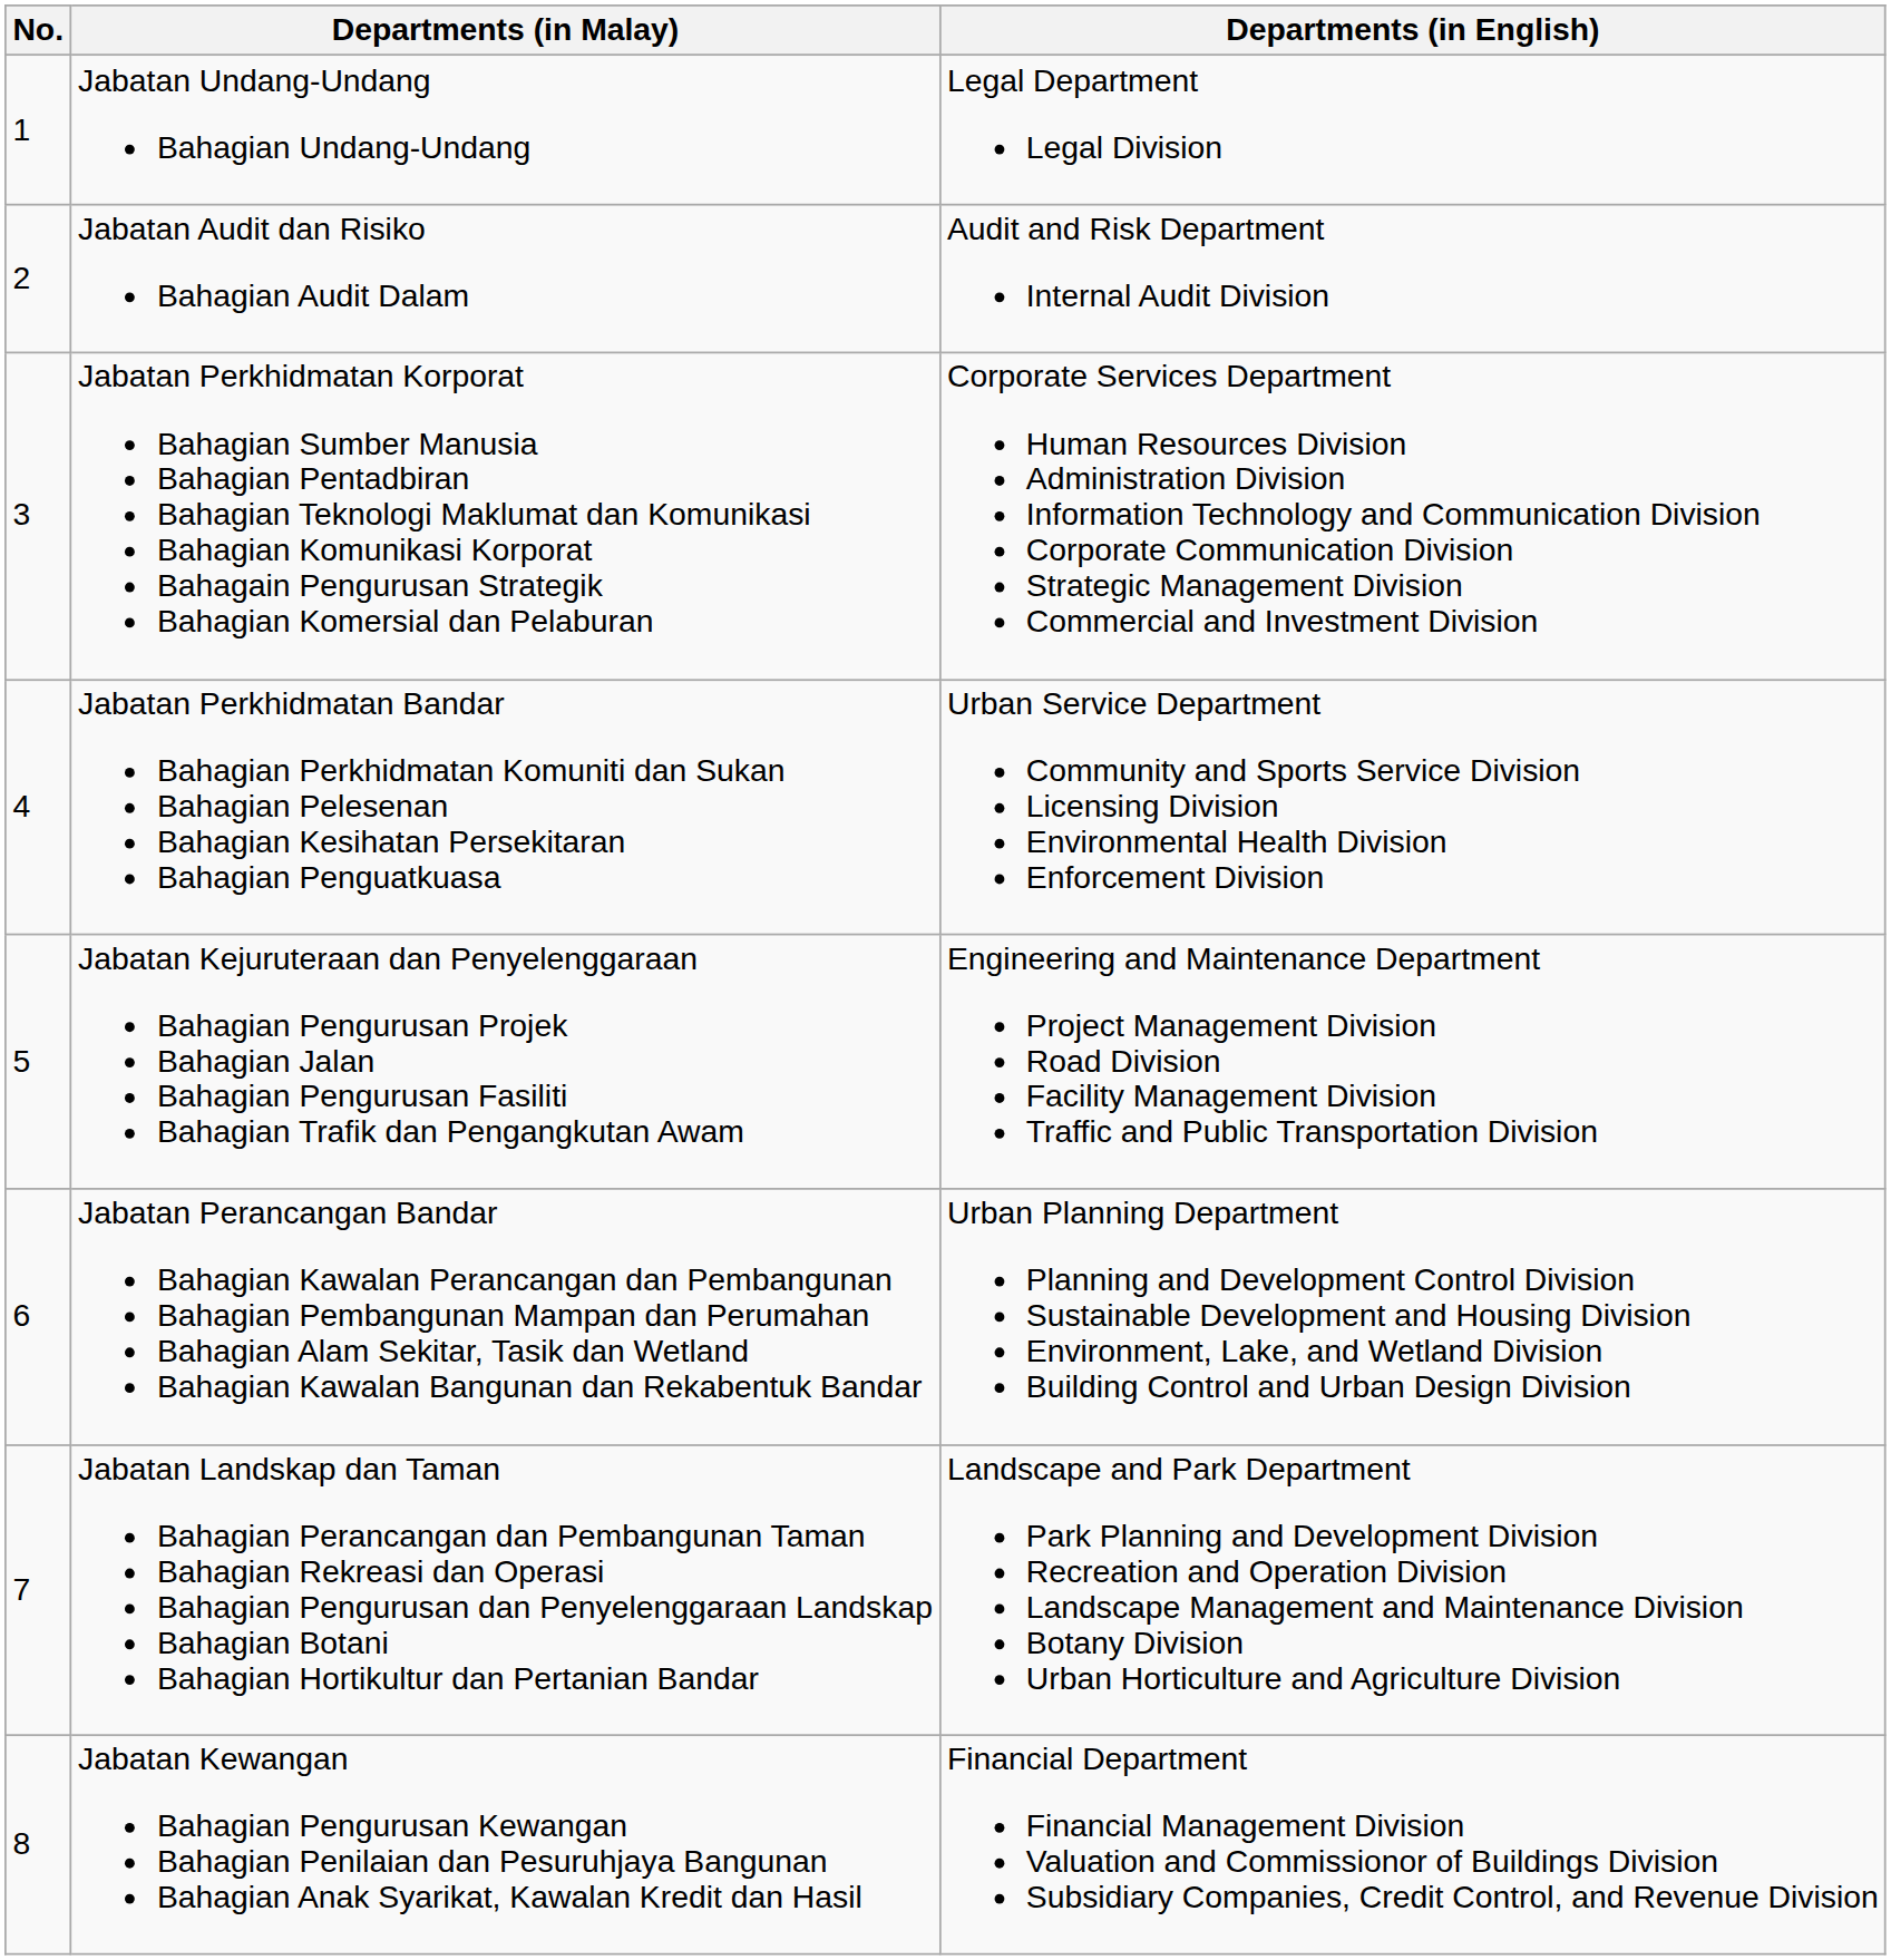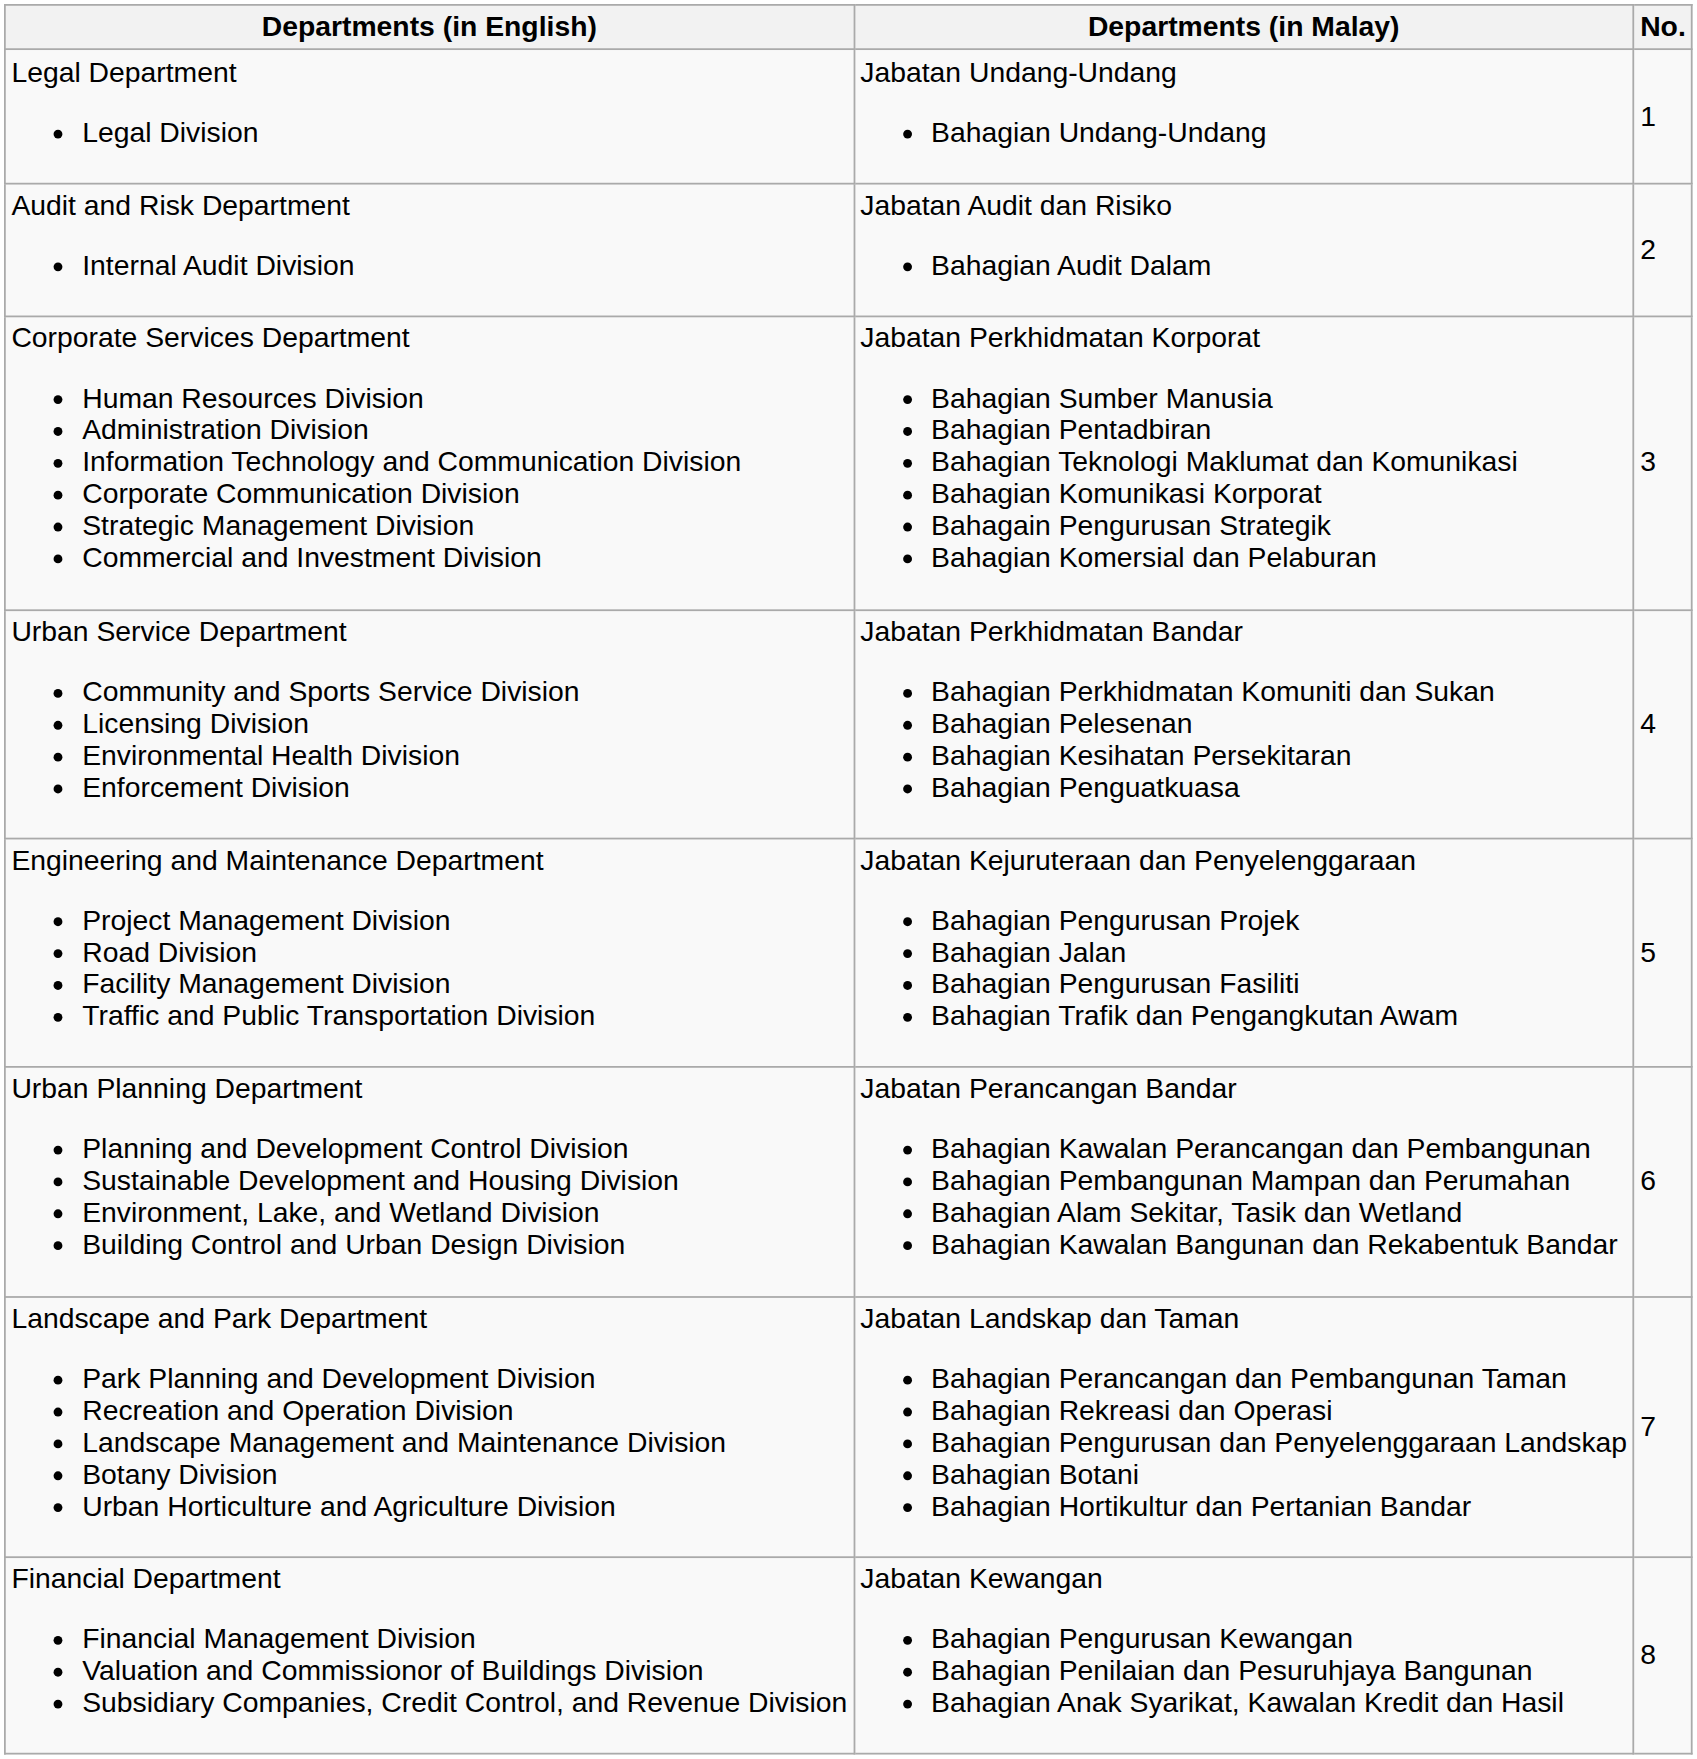 <table class="wikitable">
 <tr>
+<th>Departments (in English)</th>
+<th>Departments (in Malay)</th>
 <th>No.</th>
-<th>Departments (in Malay)</th>
-<th>Departments (in English)</th>
 </tr>
 <tr>
+<td>Legal Department<br><ul><li>Legal Division</li></ul></td>
+<td>Jabatan Undang-Undang<br><ul><li>Bahagian Undang-Undang</li></ul></td>
 <td>1</td>
-<td>Jabatan Undang-Undang<br><ul><li>Bahagian Undang-Undang</li></ul></td>
-<td>Legal Department<br><ul><li>Legal Division</li></ul></td>
 </tr>
 <tr>
+<td>Audit and Risk Department<br><ul><li>Internal Audit Division</li></ul></td>
+<td>Jabatan Audit dan Risiko<br><ul><li>Bahagian Audit Dalam</li></ul></td>
 <td>2</td>
-<td>Jabatan Audit dan Risiko<br><ul><li>Bahagian Audit Dalam</li></ul></td>
-<td>Audit and Risk Department<br><ul><li>Internal Audit Division</li></ul></td>
 </tr>
 <tr>
+<td>Corporate Services Department<br><ul><li>Human Resources Division</li><li>Administration Division</li><li>Information Technology and Communication Division</li><li>Corporate Communication Division</li><li>Strategic Management Division</li><li>Commercial and Investment Division</li></ul></td>
+<td>Jabatan Perkhidmatan Korporat<br><ul><li>Bahagian Sumber Manusia</li><li>Bahagian Pentadbiran</li><li>Bahagian Teknologi Maklumat dan Komunikasi</li><li>Bahagian Komunikasi Korporat</li><li>Bahagain Pengurusan Strategik</li><li>Bahagian Komersial dan Pelaburan</li></ul></td>
 <td>3</td>
-<td>Jabatan Perkhidmatan Korporat<br><ul><li>Bahagian Sumber Manusia</li><li>Bahagian Pentadbiran</li><li>Bahagian Teknologi Maklumat dan Komunikasi</li><li>Bahagian Komunikasi Korporat</li><li>Bahagain Pengurusan Strategik</li><li>Bahagian Komersial dan Pelaburan</li></ul></td>
-<td>Corporate Services Department<br><ul><li>Human Resources Division</li><li>Administration Division</li><li>Information Technology and Communication Division</li><li>Corporate Communication Division</li><li>Strategic Management Division</li><li>Commercial and Investment Division</li></ul></td>
 </tr>
 <tr>
+<td>Urban Service Department<br><ul><li>Community and Sports Service Division</li><li>Licensing Division</li><li>Environmental Health Division</li><li>Enforcement Division</li></ul></td>
+<td>Jabatan Perkhidmatan Bandar<br><ul><li>Bahagian Perkhidmatan Komuniti dan Sukan</li><li>Bahagian Pelesenan</li><li>Bahagian Kesihatan Persekitaran</li><li>Bahagian Penguatkuasa</li></ul></td>
 <td>4</td>
-<td>Jabatan Perkhidmatan Bandar<br><ul><li>Bahagian Perkhidmatan Komuniti dan Sukan</li><li>Bahagian Pelesenan</li><li>Bahagian Kesihatan Persekitaran</li><li>Bahagian Penguatkuasa</li></ul></td>
-<td>Urban Service Department<br><ul><li>Community and Sports Service Division</li><li>Licensing Division</li><li>Environmental Health Division</li><li>Enforcement Division</li></ul></td>
 </tr>
 <tr>
+<td>Engineering and Maintenance Department<br><ul><li>Project Management Division</li><li>Road Division</li><li>Facility Management Division</li><li>Traffic and Public Transportation Division</li></ul></td>
+<td>Jabatan Kejuruteraan dan Penyelenggaraan<br><ul><li>Bahagian Pengurusan Projek</li><li>Bahagian Jalan</li><li>Bahagian Pengurusan Fasiliti</li><li>Bahagian Trafik dan Pengangkutan Awam</li></ul></td>
 <td>5</td>
-<td>Jabatan Kejuruteraan dan Penyelenggaraan<br><ul><li>Bahagian Pengurusan Projek</li><li>Bahagian Jalan</li><li>Bahagian Pengurusan Fasiliti</li><li>Bahagian Trafik dan Pengangkutan Awam</li></ul></td>
-<td>Engineering and Maintenance Department<br><ul><li>Project Management Division</li><li>Road Division</li><li>Facility Management Division</li><li>Traffic and Public Transportation Division</li></ul></td>
 </tr>
 <tr>
+<td>Urban Planning Department<br><ul><li>Planning and Development Control Division</li><li>Sustainable Development and Housing Division</li><li>Environment, Lake, and Wetland Division</li><li>Building Control and Urban Design Division</li></ul></td>
+<td>Jabatan Perancangan Bandar<br><ul><li>Bahagian Kawalan Perancangan dan Pembangunan</li><li>Bahagian Pembangunan Mampan dan Perumahan</li><li>Bahagian Alam Sekitar, Tasik dan Wetland</li><li>Bahagian Kawalan Bangunan dan Rekabentuk Bandar</li></ul></td>
 <td>6</td>
-<td>Jabatan Perancangan Bandar<br><ul><li>Bahagian Kawalan Perancangan dan Pembangunan</li><li>Bahagian Pembangunan Mampan dan Perumahan</li><li>Bahagian Alam Sekitar, Tasik dan Wetland</li><li>Bahagian Kawalan Bangunan dan Rekabentuk Bandar</li></ul></td>
-<td>Urban Planning Department<br><ul><li>Planning and Development Control Division</li><li>Sustainable Development and Housing Division</li><li>Environment, Lake, and Wetland Division</li><li>Building Control and Urban Design Division</li></ul></td>
 </tr>
 <tr>
+<td>Landscape and Park Department<br><ul><li>Park Planning and Development Division</li><li>Recreation and Operation Division</li><li>Landscape Management and Maintenance Division</li><li>Botany Division</li><li>Urban Horticulture and Agriculture Division</li></ul></td>
+<td>Jabatan Landskap dan Taman<br><ul><li>Bahagian Perancangan dan Pembangunan Taman</li><li>Bahagian Rekreasi dan Operasi</li><li>Bahagian Pengurusan dan Penyelenggaraan Landskap</li><li>Bahagian Botani</li><li>Bahagian Hortikultur dan Pertanian Bandar</li></ul></td>
 <td>7</td>
-<td>Jabatan Landskap dan Taman<br><ul><li>Bahagian Perancangan dan Pembangunan Taman</li><li>Bahagian Rekreasi dan Operasi</li><li>Bahagian Pengurusan dan Penyelenggaraan Landskap</li><li>Bahagian Botani</li><li>Bahagian Hortikultur dan Pertanian Bandar</li></ul></td>
-<td>Landscape and Park Department<br><ul><li>Park Planning and Development Division</li><li>Recreation and Operation Division</li><li>Landscape Management and Maintenance Division</li><li>Botany Division</li><li>Urban Horticulture and Agriculture Division</li></ul></td>
 </tr>
 <tr>
+<td>Financial Department<br><ul><li>Financial Management Division</li><li>Valuation and Commissionor of Buildings Division</li><li>Subsidiary Companies, Credit Control, and Revenue Division</li></ul></td>
+<td>Jabatan Kewangan<br><ul><li>Bahagian Pengurusan Kewangan</li><li>Bahagian Penilaian dan Pesuruhjaya Bangunan</li><li>Bahagian Anak Syarikat, Kawalan Kredit dan Hasil</li></ul></td>
 <td>8</td>
-<td>Jabatan Kewangan<br><ul><li>Bahagian Pengurusan Kewangan</li><li>Bahagian Penilaian dan Pesuruhjaya Bangunan</li><li>Bahagian Anak Syarikat, Kawalan Kredit dan Hasil</li></ul></td>
-<td>Financial Department<br><ul><li>Financial Management Division</li><li>Valuation and Commissionor of Buildings Division</li><li>Subsidiary Companies, Credit Control, and Revenue Division</li></ul></td>
 </tr>
 </table>
